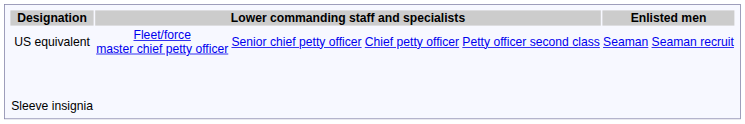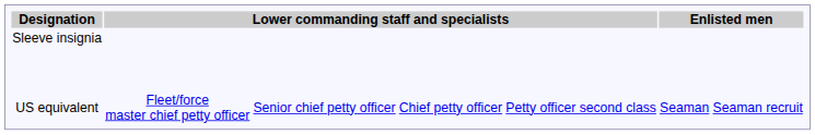 <table style="border:1px solid #8888aa; background-color:#f7f8ff; padding:5px; font-size:95%; margin: 0px 12px 12px 0px; text-align:center;">
 <tr bgcolor="#CCCCCC">
 <th>Designation</th>
 <th colspan=4>Lower commanding staff and specialists</th>
 <th colspan=2>Enlisted men</th>
 </tr>
-<tr style="text-align:center;">
-<td>US equivalent</td>
-<td><a href='#'>Fleet/force<br>master chief petty officer</a></td>
-<td><a href='#'>Senior chief petty officer</a></td>
-<td><a href='#'>Chief petty officer</a></td>
-<td><a href='#'>Petty officer second class</a></td>
-<td><a href='#'>Seaman</a></td>
-<td><a href='#'>Seaman recruit</a></td>
+<tr>
+<td>Sleeve insignia</td>
+<td></td>
+<td></td>
+<td></td>
+<td></td>
+<td></td>
+<td></td>
 </tr>
 <tr style="text-align:center;">
 <td></td>
 <td><br></td>
 <td><br></td>
 <td><br></td>
 <td><br></td>
 <td><br></td>
 <td><br></td>
 </tr>
 <tr style="text-align:center;">
 <td colspan=7></td>
 </tr>
 <tr style="text-align:center;">
 <td></td>
 <td><br></td>
 <td><br></td>
 <td><br></td>
 <td><br></td>
 <td><br></td>
 <td><br></td>
 </tr>
 <tr style="text-align:center;">
 <td colspan=7></td>
 </tr>
-<tr>
-<td>Sleeve insignia</td>
-<td></td>
-<td></td>
-<td></td>
-<td></td>
-<td></td>
-<td></td>
+<tr style="text-align:center;">
+<td>US equivalent</td>
+<td><a href='#'>Fleet/force<br>master chief petty officer</a></td>
+<td><a href='#'>Senior chief petty officer</a></td>
+<td><a href='#'>Chief petty officer</a></td>
+<td><a href='#'>Petty officer second class</a></td>
+<td><a href='#'>Seaman</a></td>
+<td><a href='#'>Seaman recruit</a></td>
 </tr>
 </table>
